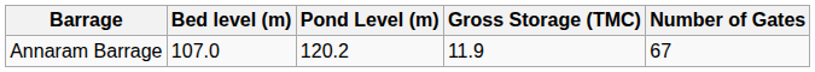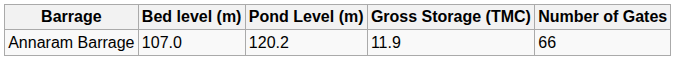 <table class="wikitable">
 <tr>
 <th>Barrage</th>
 <th>Bed level (m)</th>
 <th>Pond Level (m)</th>
 <th>Gross Storage (TMC)</th>
 <th>Number of Gates</th>
 </tr>
 <tr>
 <td>Annaram Barrage</td>
 <td>107.0</td>
 <td>120.2</td>
 <td>11.9</td>
-<td>67</td>
+<td>66</td>
 </tr>
 </table>
